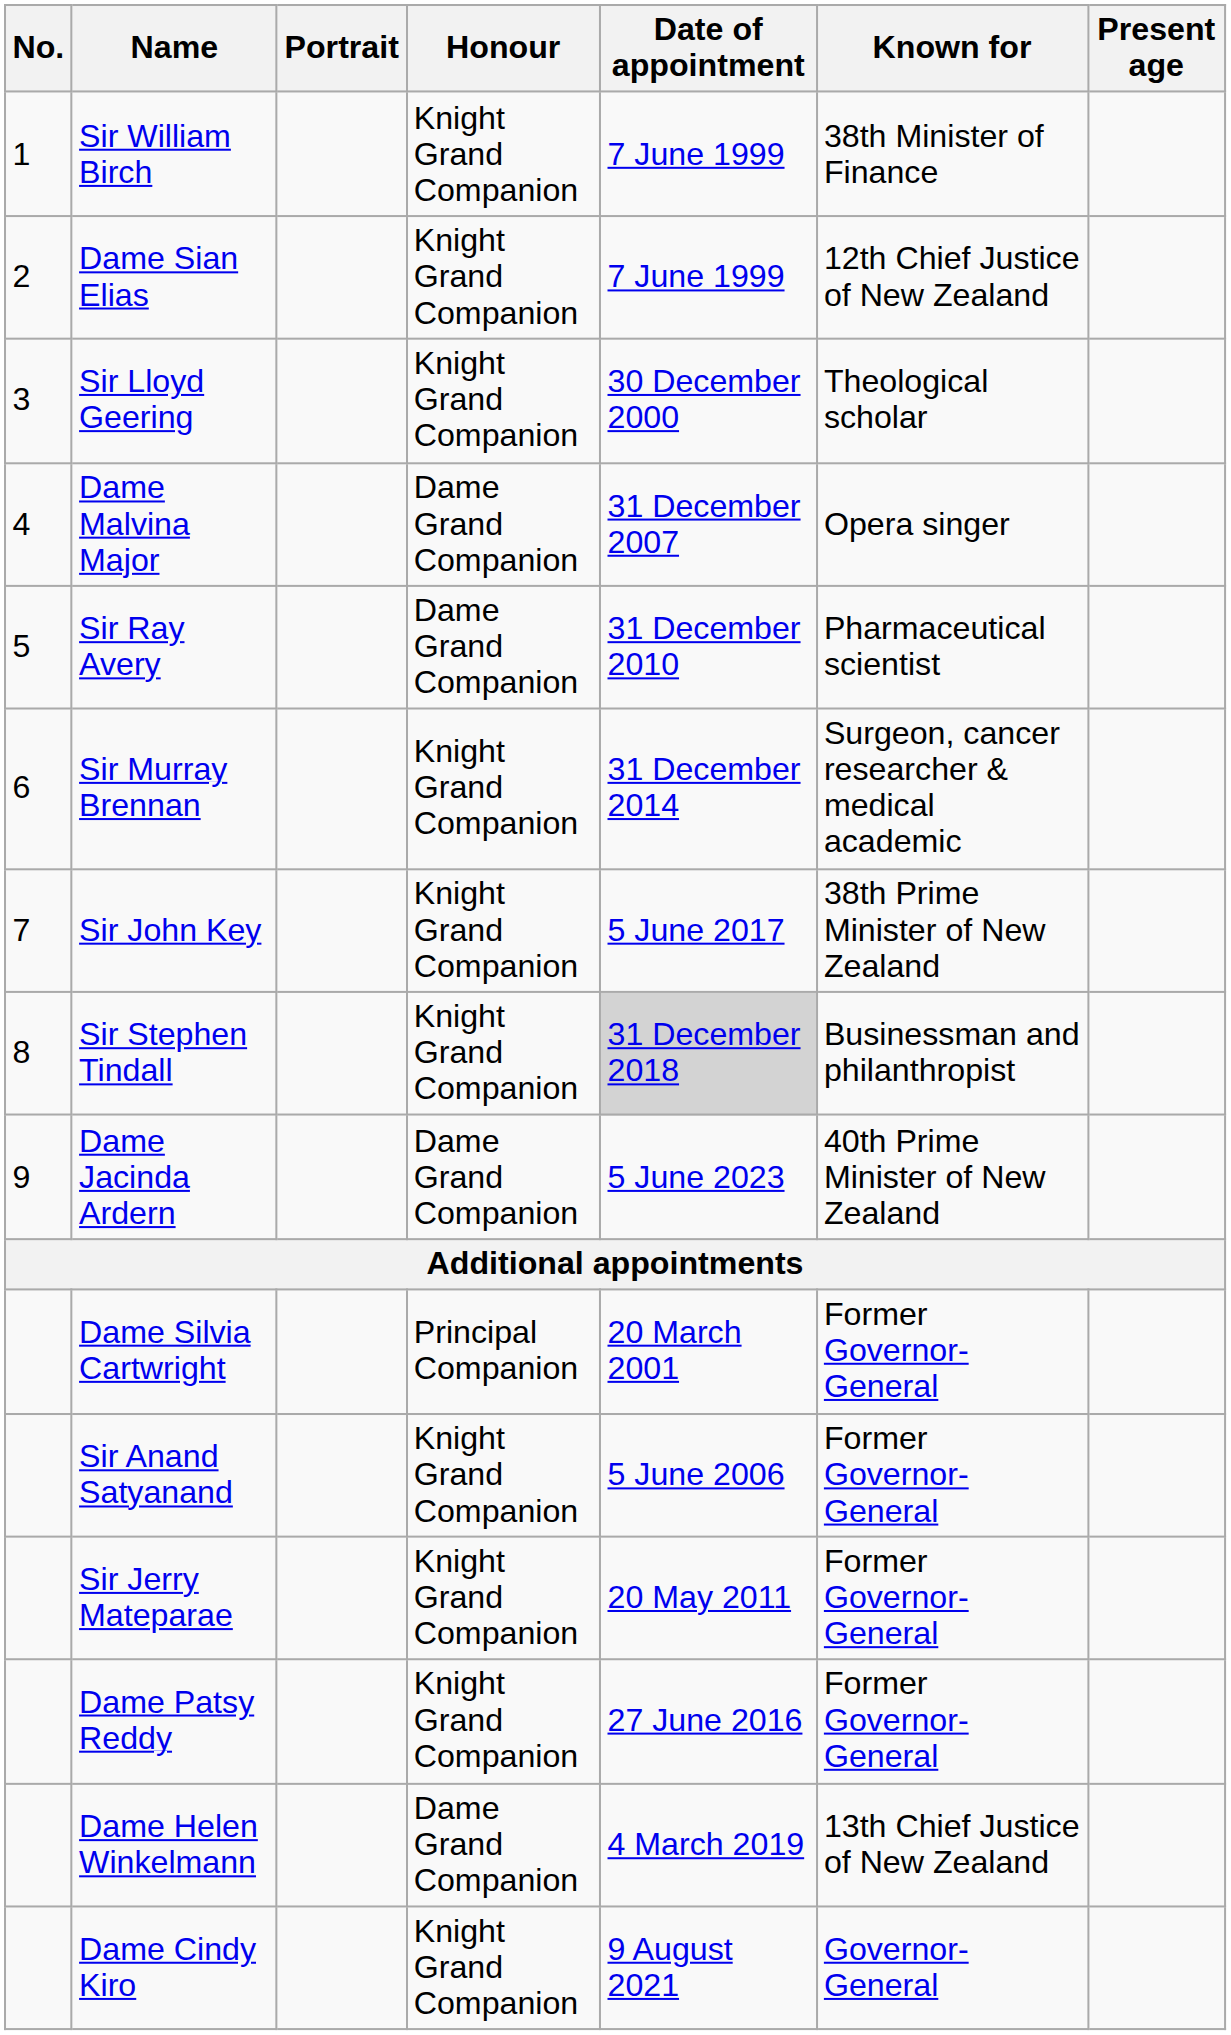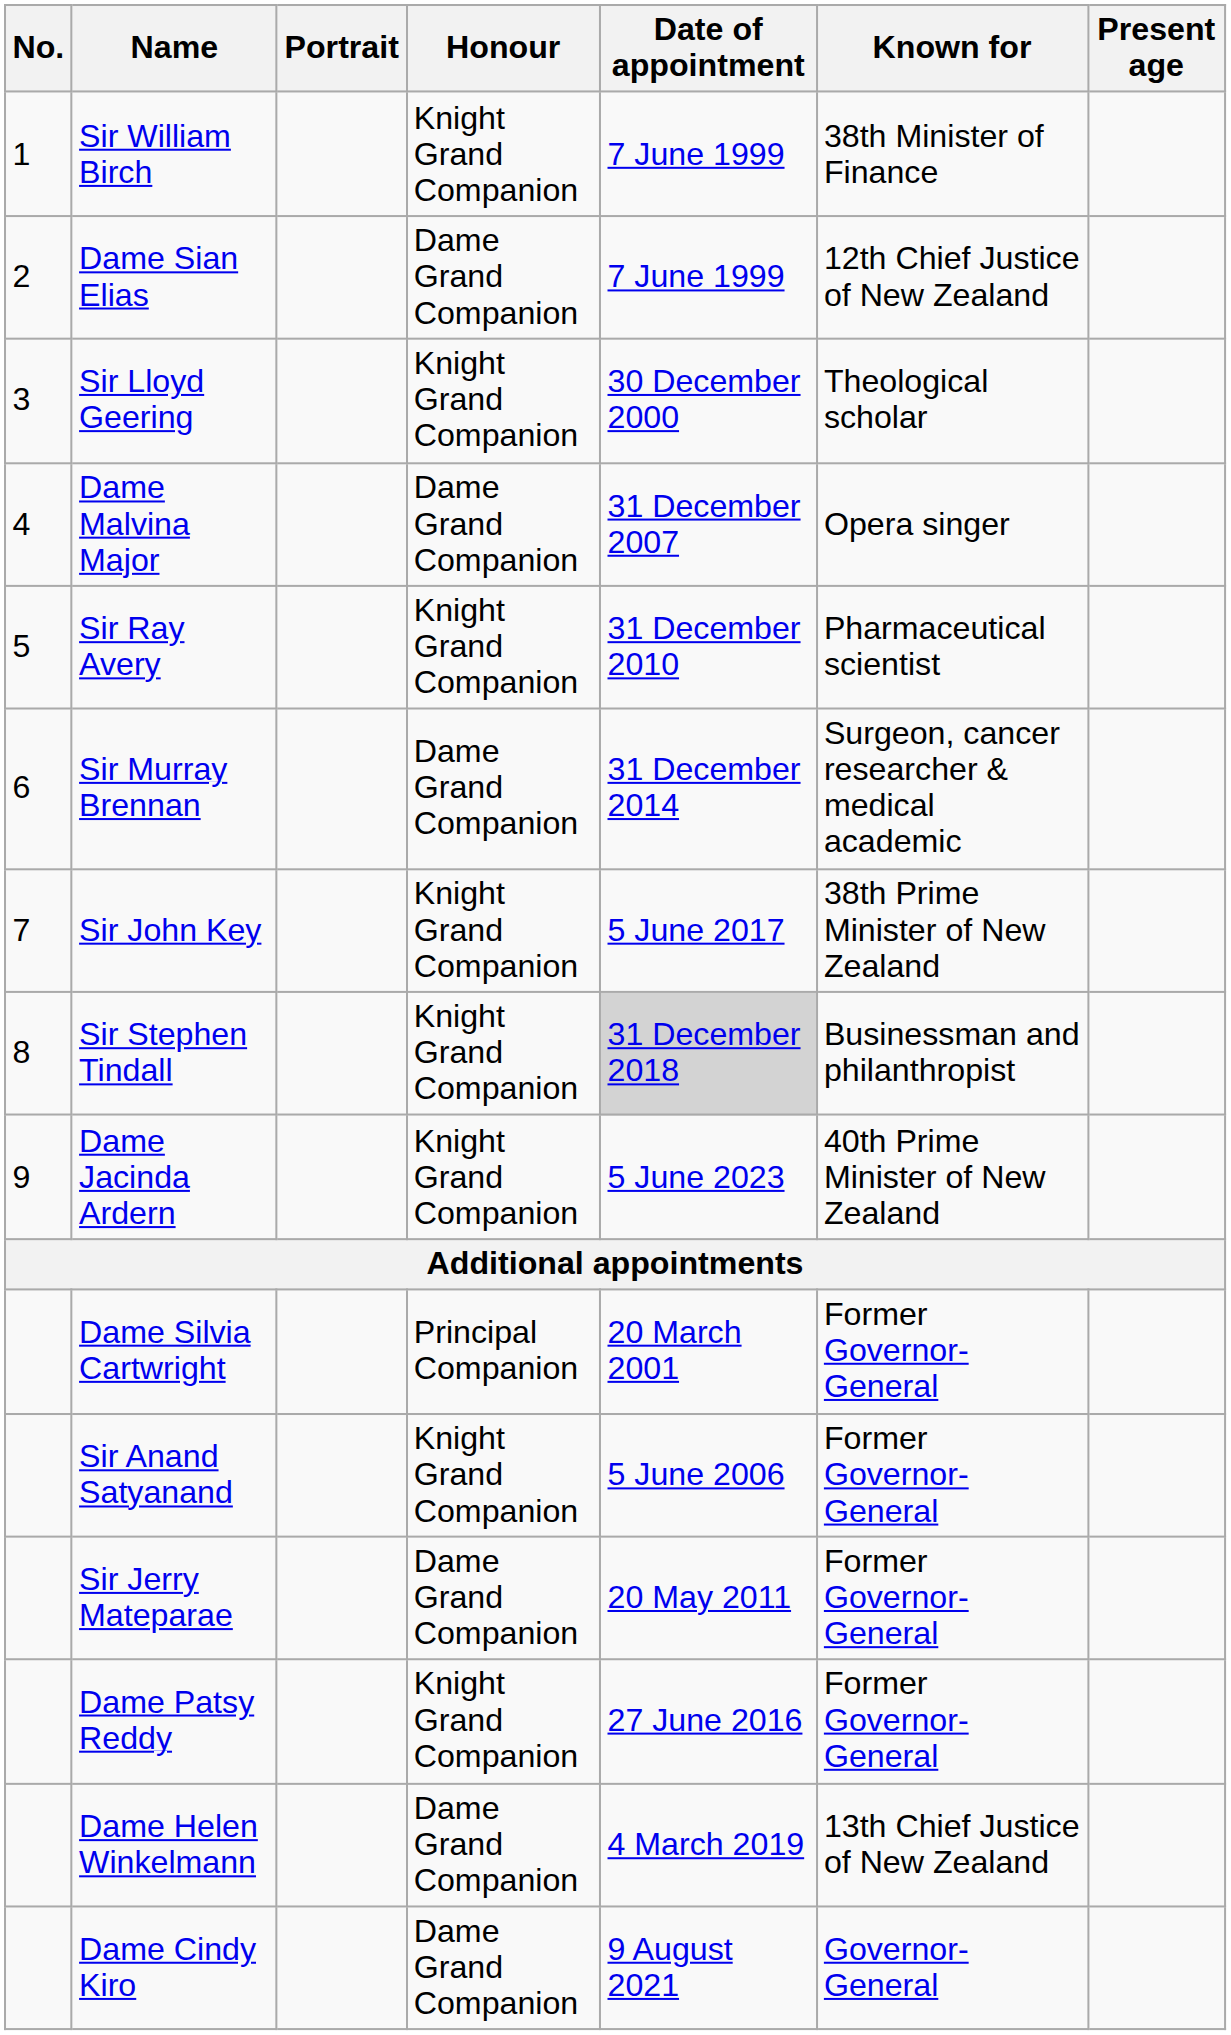 <table class="wikitable">
 <tr a>
 <th>No.</th>
 <th>Name</th>
 <th>Portrait</th>
 <th>Honour</th>
 <th>Date of appointment</th>
 <th>Known for</th>
 <th>Present age</th>
 </tr>
 <tr>
 <td>1</td>
 <td><a href='#'>Sir William Birch</a><br></td>
 <td></td>
 <td>Knight Grand Companion</td>
 <td><a href='#'>7 June 1999</a></td>
 <td>38th Minister of Finance</td>
 <td align=center></td>
 </tr>
 <tr>
 <td>2</td>
 <td><a href='#'>Dame Sian Elias</a><br></td>
 <td></td>
-<td>Knight Grand Companion</td>
+<td>Dame Grand Companion</td>
 <td><a href='#'>7 June 1999</a></td>
 <td>12th Chief Justice of New Zealand</td>
 <td align=center></td>
 </tr>
 <tr>
 <td>3</td>
 <td><a href='#'>Sir Lloyd Geering</a><br></td>
 <td></td>
 <td>Knight Grand Companion</td>
 <td><a href='#'>30 December 2000</a></td>
 <td>Theological scholar</td>
 <td align=center></td>
 </tr>
 <tr>
 <td>4</td>
 <td><a href='#'>Dame Malvina Major</a><br></td>
 <td></td>
 <td>Dame Grand Companion</td>
 <td><a href='#'>31 December 2007</a></td>
 <td>Opera singer</td>
 <td align=center></td>
 </tr>
 <tr>
 <td>5</td>
 <td><a href='#'>Sir Ray Avery</a><br></td>
 <td></td>
-<td>Dame Grand Companion</td>
+<td>Knight Grand Companion</td>
 <td><a href='#'>31 December 2010</a></td>
 <td>Pharmaceutical scientist</td>
 <td align=center></td>
 </tr>
 <tr>
 <td>6</td>
 <td><a href='#'>Sir Murray Brennan</a><br></td>
 <td></td>
-<td>Knight Grand Companion</td>
+<td>Dame Grand Companion</td>
 <td><a href='#'>31 December 2014</a></td>
 <td>Surgeon, cancer researcher & medical academic</td>
 <td align=center></td>
 </tr>
 <tr>
 <td>7</td>
 <td><a href='#'>Sir John Key</a><br> </td>
 <td></td>
 <td>Knight Grand Companion</td>
 <td><a href='#'>5 June 2017</a></td>
 <td>38th Prime Minister of New Zealand</td>
 <td align=center></td>
 </tr>
 <tr>
 <td>8</td>
 <td><a href='#'>Sir Stephen Tindall</a><br></td>
 <td></td>
 <td>Knight Grand Companion</td>
 <td style="background: lightgrey;"><a href='#'>31 December 2018</a></td>
 <td>Businessman and philanthropist</td>
 <td align=center></td>
 </tr>
 <tr>
 <td>9</td>
 <td><a href='#'>Dame Jacinda Ardern</a><br></td>
 <td></td>
-<td>Dame Grand Companion</td>
+<td>Knight Grand Companion</td>
 <td><a href='#'>5 June 2023</a></td>
 <td>40th Prime Minister of New Zealand</td>
 <td align=center></td>
 </tr>
 <tr>
 <th colspan=7>Additional appointments</th>
 </tr>
 <tr>
 <td></td>
 <td><a href='#'>Dame Silvia Cartwright</a><br></td>
 <td></td>
 <td>Principal Companion</td>
 <td><a href='#'>20 March 2001</a></td>
 <td>Former <a href='#'>Governor-General</a></td>
 <td align=center></td>
 </tr>
 <tr>
 <td></td>
 <td><a href='#'>Sir Anand Satyanand</a><br></td>
 <td></td>
 <td>Knight Grand Companion</td>
 <td><a href='#'>5 June 2006</a></td>
 <td>Former <a href='#'>Governor-General</a></td>
 <td align=center></td>
 </tr>
 <tr>
 <td></td>
 <td><a href='#'>Sir Jerry Mateparae</a><br></td>
 <td></td>
-<td>Knight Grand Companion</td>
+<td>Dame Grand Companion</td>
 <td><a href='#'>20 May 2011</a></td>
 <td>Former <a href='#'>Governor-General</a></td>
 <td align=center></td>
 </tr>
 <tr>
 <td></td>
 <td><a href='#'>Dame Patsy Reddy</a><br></td>
 <td></td>
 <td>Knight Grand Companion</td>
 <td><a href='#'>27 June 2016</a></td>
 <td>Former <a href='#'>Governor-General</a></td>
 <td align=center></td>
 </tr>
 <tr>
 <td></td>
 <td><a href='#'>Dame Helen Winkelmann</a><br></td>
 <td></td>
 <td>Dame Grand Companion</td>
 <td><a href='#'>4 March 2019</a></td>
 <td>13th Chief Justice of New Zealand</td>
 <td align=center></td>
 </tr>
 <tr>
 <td></td>
 <td><a href='#'>Dame Cindy Kiro</a><br></td>
 <td></td>
-<td>Knight Grand Companion</td>
+<td>Dame Grand Companion</td>
 <td><a href='#'>9 August 2021</a></td>
 <td><a href='#'>Governor-General</a></td>
 <td align=center></td>
 </tr>
 </table>
